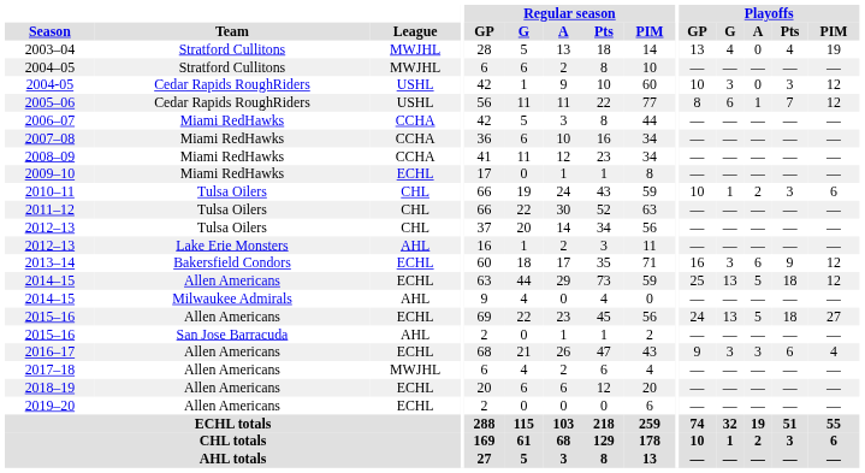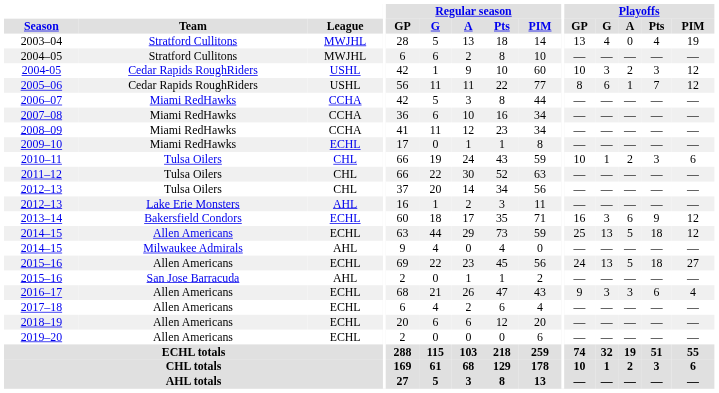 <table border="0" cellpadding="1" cellspacing="0" style="text-align:center; width:60em">
 <tr bgcolor="#e0e0e0">
 <th colspan="3" bgcolor="#ffffff"></th>
 <th rowspan="99" bgcolor="#ffffff"></th>
 <th colspan="5"><a href='#'>Regular season</a></th>
 <th rowspan="99" bgcolor="#ffffff"></th>
 <th colspan="5"><a href='#'>Playoffs</a></th>
 </tr>
 <tr bgcolor="#e0e0e0">
 <th><a href='#'>Season</a></th>
 <th>Team</th>
 <th>League</th>
 <th>GP</th>
 <th><a href='#'>G</a></th>
 <th><a href='#'>A</a></th>
 <th><a href='#'>Pts</a></th>
 <th><a href='#'>PIM</a></th>
 <th>GP</th>
 <th>G</th>
 <th>A</th>
 <th>Pts</th>
 <th>PIM</th>
 </tr>
 <tr ALIGN="center">
 <td>2003–04</td>
 <td><a href='#'>Stratford Cullitons</a></td>
 <td><a href='#'>MWJHL</a></td>
 <td>28</td>
 <td>5</td>
 <td>13</td>
 <td>18</td>
 <td>14</td>
 <td>13</td>
 <td>4</td>
 <td>0</td>
 <td>4</td>
 <td>19</td>
 </tr>
 <tr ALIGN="center" bgcolor="#f0f0f0">
 <td>2004–05</td>
 <td>Stratford Cullitons</td>
 <td>MWJHL</td>
 <td>6</td>
 <td>6</td>
 <td>2</td>
 <td>8</td>
 <td>10</td>
 <td>—</td>
 <td>—</td>
 <td>—</td>
 <td>—</td>
 <td>—</td>
 </tr>
 <tr ALIGN="center">
 <td><a href='#'>2004-05</a></td>
 <td><a href='#'>Cedar Rapids RoughRiders</a></td>
 <td><a href='#'>USHL</a></td>
 <td>42</td>
 <td>1</td>
 <td>9</td>
 <td>10</td>
 <td>60</td>
 <td>10</td>
 <td>3</td>
-<td>0</td>
+<td>2</td>
 <td>3</td>
 <td>12</td>
 </tr>
 <tr ALIGN="center" bgcolor="#f0f0f0">
 <td><a href='#'>2005–06</a></td>
 <td>Cedar Rapids RoughRiders</td>
 <td>USHL</td>
 <td>56</td>
 <td>11</td>
 <td>11</td>
 <td>22</td>
 <td>77</td>
 <td>8</td>
 <td>6</td>
 <td>1</td>
 <td>7</td>
 <td>12</td>
 </tr>
 <tr ALIGN="center">
 <td><a href='#'>2006–07</a></td>
 <td><a href='#'>Miami RedHawks</a></td>
 <td><a href='#'>CCHA</a></td>
 <td>42</td>
 <td>5</td>
 <td>3</td>
 <td>8</td>
 <td>44</td>
 <td>—</td>
 <td>—</td>
 <td>—</td>
 <td>—</td>
 <td>—</td>
 </tr>
 <tr ALIGN="center" bgcolor="#f0f0f0">
 <td><a href='#'>2007–08</a></td>
 <td>Miami RedHawks</td>
 <td>CCHA</td>
 <td>36</td>
 <td>6</td>
 <td>10</td>
 <td>16</td>
 <td>34</td>
 <td>—</td>
 <td>—</td>
 <td>—</td>
 <td>—</td>
 <td>—</td>
 </tr>
 <tr ALIGN="center">
 <td><a href='#'>2008–09</a></td>
 <td>Miami RedHawks</td>
 <td>CCHA</td>
 <td>41</td>
 <td>11</td>
 <td>12</td>
 <td>23</td>
 <td>34</td>
 <td>—</td>
 <td>—</td>
 <td>—</td>
 <td>—</td>
 <td>—</td>
 </tr>
 <tr ALIGN="center" bgcolor="#f0f0f0">
 <td><a href='#'>2009–10</a></td>
 <td>Miami RedHawks</td>
 <td><a href='#'>ECHL</a></td>
 <td>17</td>
 <td>0</td>
 <td>1</td>
 <td>1</td>
 <td>8</td>
 <td>—</td>
 <td>—</td>
 <td>—</td>
 <td>—</td>
 <td>—</td>
 </tr>
 <tr ALIGN="center">
 <td><a href='#'>2010–11</a></td>
 <td><a href='#'>Tulsa Oilers</a></td>
 <td><a href='#'>CHL</a></td>
 <td>66</td>
 <td>19</td>
 <td>24</td>
 <td>43</td>
 <td>59</td>
 <td>10</td>
 <td>1</td>
 <td>2</td>
 <td>3</td>
 <td>6</td>
 </tr>
 <tr ALIGN="center" bgcolor="#f0f0f0">
 <td><a href='#'>2011–12</a></td>
 <td>Tulsa Oilers</td>
 <td>CHL</td>
 <td>66</td>
 <td>22</td>
 <td>30</td>
 <td>52</td>
 <td>63</td>
 <td>—</td>
 <td>—</td>
 <td>—</td>
 <td>—</td>
 <td>—</td>
 </tr>
 <tr ALIGN="center">
 <td><a href='#'>2012–13</a></td>
 <td>Tulsa Oilers</td>
 <td>CHL</td>
 <td>37</td>
 <td>20</td>
 <td>14</td>
 <td>34</td>
 <td>56</td>
 <td>—</td>
 <td>—</td>
 <td>—</td>
 <td>—</td>
 <td>—</td>
 </tr>
 <tr ALIGN="center" bgcolor="#f0f0f0">
 <td><a href='#'>2012–13</a></td>
 <td><a href='#'>Lake Erie Monsters</a></td>
 <td><a href='#'>AHL</a></td>
 <td>16</td>
 <td>1</td>
 <td>2</td>
 <td>3</td>
 <td>11</td>
 <td>—</td>
 <td>—</td>
 <td>—</td>
 <td>—</td>
 <td>—</td>
 </tr>
 <tr ALIGN="center">
 <td><a href='#'>2013–14</a></td>
 <td><a href='#'>Bakersfield Condors</a></td>
 <td><a href='#'>ECHL</a></td>
 <td>60</td>
 <td>18</td>
 <td>17</td>
 <td>35</td>
 <td>71</td>
 <td>16</td>
 <td>3</td>
 <td>6</td>
 <td>9</td>
 <td>12</td>
 </tr>
 <tr ALIGN="center" bgcolor="#f0f0f0">
 <td><a href='#'>2014–15</a></td>
 <td><a href='#'>Allen Americans</a></td>
 <td>ECHL</td>
 <td>63</td>
 <td>44</td>
 <td>29</td>
 <td>73</td>
 <td>59</td>
 <td>25</td>
 <td>13</td>
 <td>5</td>
 <td>18</td>
 <td>12</td>
 </tr>
 <tr ALIGN="center">
 <td><a href='#'>2014–15</a></td>
 <td><a href='#'>Milwaukee Admirals</a></td>
 <td>AHL</td>
 <td>9</td>
 <td>4</td>
 <td>0</td>
 <td>4</td>
 <td>0</td>
 <td>—</td>
 <td>—</td>
 <td>—</td>
 <td>—</td>
 <td>—</td>
 </tr>
 <tr ALIGN="center" bgcolor="#f0f0f0">
 <td><a href='#'>2015–16</a></td>
 <td>Allen Americans</td>
 <td>ECHL</td>
 <td>69</td>
 <td>22</td>
 <td>23</td>
 <td>45</td>
 <td>56</td>
 <td>24</td>
 <td>13</td>
 <td>5</td>
 <td>18</td>
 <td>27</td>
 </tr>
 <tr ALIGN="center">
 <td><a href='#'>2015–16</a></td>
 <td><a href='#'>San Jose Barracuda</a></td>
 <td>AHL</td>
 <td>2</td>
 <td>0</td>
 <td>1</td>
 <td>1</td>
 <td>2</td>
 <td>—</td>
 <td>—</td>
 <td>—</td>
 <td>—</td>
 <td>—</td>
 </tr>
 <tr ALIGN="center" bgcolor="#f0f0f0">
 <td><a href='#'>2016–17</a></td>
 <td>Allen Americans</td>
 <td>ECHL</td>
 <td>68</td>
 <td>21</td>
 <td>26</td>
 <td>47</td>
 <td>43</td>
 <td>9</td>
 <td>3</td>
 <td>3</td>
 <td>6</td>
 <td>4</td>
 </tr>
 <tr ALIGN="center">
 <td><a href='#'>2017–18</a></td>
 <td>Allen Americans</td>
-<td>MWJHL</td>
+<td>ECHL</td>
 <td>6</td>
 <td>4</td>
 <td>2</td>
 <td>6</td>
 <td>4</td>
 <td>—</td>
 <td>—</td>
 <td>—</td>
 <td>—</td>
 <td>—</td>
 </tr>
 <tr ALIGN="center" bgcolor="#f0f0f0">
 <td><a href='#'>2018–19</a></td>
 <td>Allen Americans</td>
 <td>ECHL</td>
 <td>20</td>
 <td>6</td>
 <td>6</td>
 <td>12</td>
 <td>20</td>
 <td>—</td>
 <td>—</td>
 <td>—</td>
 <td>—</td>
 <td>—</td>
 </tr>
 <tr ALIGN="center">
 <td><a href='#'>2019–20</a></td>
 <td>Allen Americans</td>
 <td>ECHL</td>
 <td>2</td>
 <td>0</td>
 <td>0</td>
 <td>0</td>
 <td>6</td>
 <td>—</td>
 <td>—</td>
 <td>—</td>
 <td>—</td>
 <td>—</td>
 </tr>
 <tr bgcolor="#e0e0e0">
 <th colspan="3">ECHL totals</th>
 <th>288</th>
 <th>115</th>
 <th>103</th>
 <th>218</th>
 <th>259</th>
 <th>74</th>
 <th>32</th>
 <th>19</th>
 <th>51</th>
 <th>55</th>
 </tr>
 <tr bgcolor="#e0e0e0">
 <th colspan="3">CHL totals</th>
 <th>169</th>
 <th>61</th>
 <th>68</th>
 <th>129</th>
 <th>178</th>
 <th>10</th>
 <th>1</th>
 <th>2</th>
 <th>3</th>
 <th>6</th>
 </tr>
 <tr bgcolor="#e0e0e0">
 <th colspan="3">AHL totals</th>
 <th>27</th>
 <th>5</th>
 <th>3</th>
 <th>8</th>
 <th>13</th>
 <th>—</th>
 <th>—</th>
 <th>—</th>
 <th>—</th>
 <th>—</th>
 </tr>
 </table>
